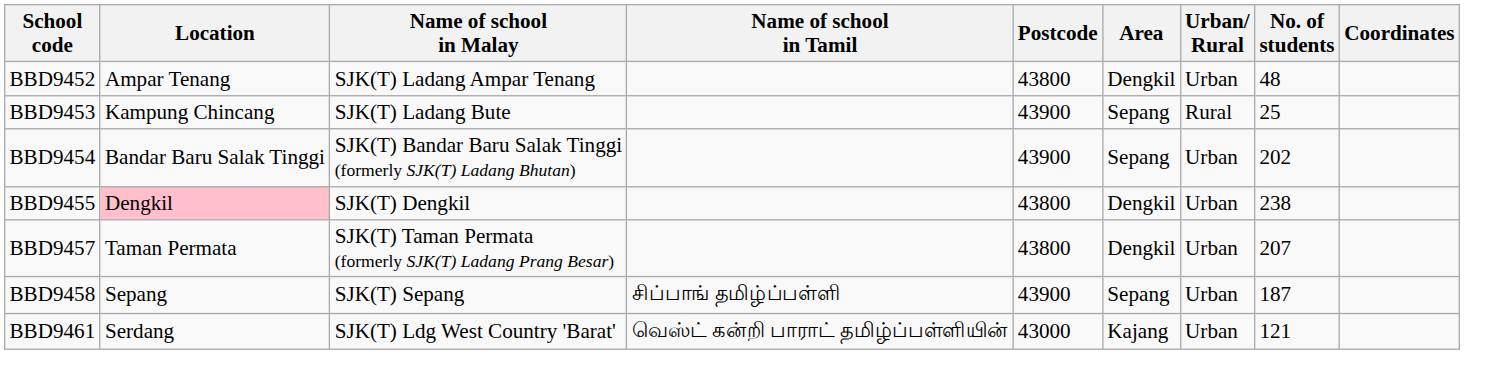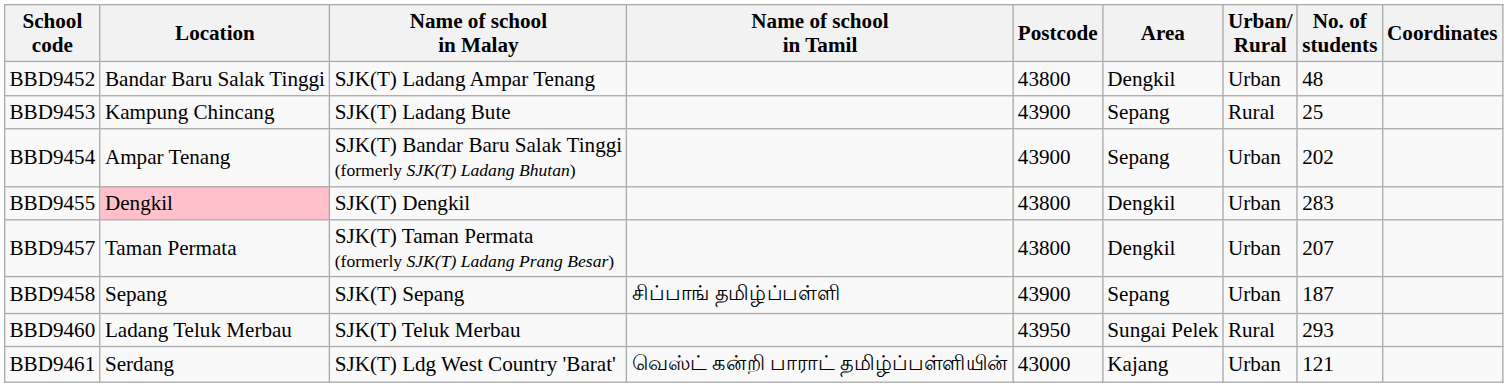 <table class="wikitable sortable">
 <tr>
 <th>School<br>code</th>
 <th>Location</th>
 <th>Name of school<br>in Malay</th>
 <th>Name of school<br>in Tamil</th>
 <th>Postcode</th>
 <th>Area</th>
 <th>Urban/<br>Rural</th>
 <th>No. of<br>students</th>
 <th>Coordinates</th>
 </tr>
 <tr>
 <td>BBD9452</td>
-<td>Ampar Tenang</td>
+<td>Bandar Baru Salak Tinggi</td>
 <td>SJK(T) Ladang Ampar Tenang</td>
 <td></td>
 <td>43800</td>
 <td>Dengkil</td>
 <td>Urban</td>
 <td>48</td>
 <td></td>
 </tr>
 <tr>
 <td>BBD9453</td>
 <td>Kampung Chincang</td>
 <td>SJK(T) Ladang Bute</td>
 <td></td>
 <td>43900</td>
 <td>Sepang</td>
 <td>Rural</td>
 <td>25</td>
 <td></td>
 </tr>
 <tr>
 <td>BBD9454</td>
-<td>Bandar Baru Salak Tinggi</td>
+<td>Ampar Tenang</td>
 <td>SJK(T) Bandar Baru Salak Tinggi<br><small>(formerly <em>SJK(T) Ladang Bhutan</em>)</small></td>
 <td></td>
 <td>43900</td>
 <td>Sepang</td>
 <td>Urban</td>
 <td>202</td>
 <td></td>
 </tr>
 <tr>
 <td>BBD9455</td>
 <td style="background: pink;">Dengkil</td>
 <td>SJK(T) Dengkil</td>
 <td></td>
 <td>43800</td>
 <td>Dengkil</td>
 <td>Urban</td>
-<td>238</td>
+<td>283</td>
 <td></td>
 </tr>
 <tr>
 <td>BBD9457</td>
 <td>Taman Permata</td>
 <td>SJK(T) Taman Permata<br><small>(formerly <em>SJK(T) Ladang Prang Besar</em>)</small></td>
 <td></td>
 <td>43800</td>
 <td>Dengkil</td>
 <td>Urban</td>
 <td>207</td>
 <td></td>
 </tr>
 <tr>
 <td>BBD9458</td>
 <td>Sepang</td>
 <td>SJK(T) Sepang</td>
 <td>சிப்பாங் தமிழ்ப்பள்ளி</td>
 <td>43900</td>
 <td>Sepang</td>
 <td>Urban</td>
 <td>187</td>
 <td></td>
 </tr>
 <tr>
+<td>BBD9460</td>
+<td>Ladang Teluk Merbau</td>
+<td>SJK(T) Teluk Merbau</td>
+<td></td>
+<td>43950</td>
+<td>Sungai Pelek</td>
+<td>Rural</td>
+<td>293</td>
+<td></td>
+</tr>
+<tr>
 <td>BBD9461</td>
 <td>Serdang</td>
 <td>SJK(T) Ldg West Country 'Barat'</td>
 <td>வெஸ்ட் கன்றி பாராட் தமிழ்ப்பள்ளியின்</td>
 <td>43000</td>
 <td>Kajang</td>
 <td>Urban</td>
 <td>121</td>
 <td></td>
 </tr>
 </table>
